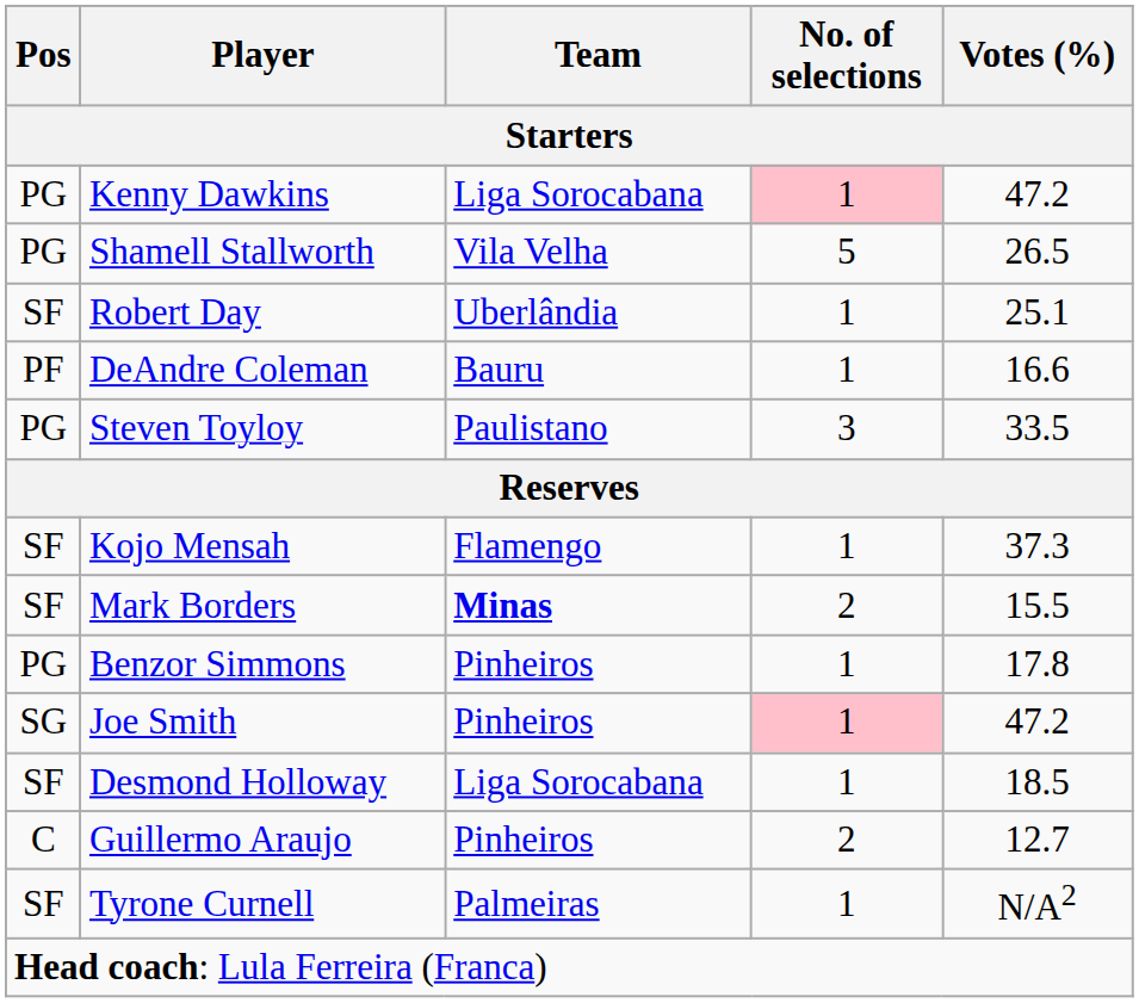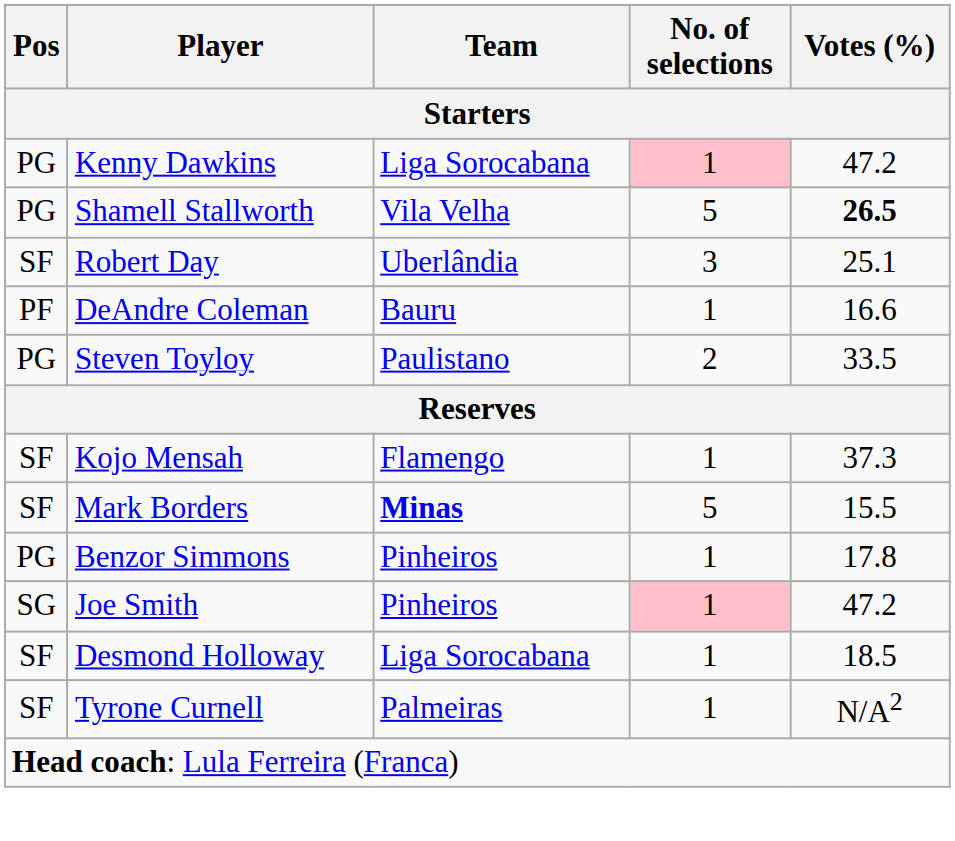 <table class="wikitable" style="text-align:center">
 <tr>
 <th scope="col" style="width:25px;">Pos</th>
 <th scope="col" style="width:150px;">Player</th>
 <th scope="col" style="width:125px;">Team</th>
 <th scope="col" style="width:75px;">No. of selections</th>
 <th scope="col" style="width:75px;">Votes (%)</th>
 </tr>
 <tr>
 <th scope="col" colspan="5">Starters</th>
 </tr>
 <tr>
 <td>PG</td>
 <td style="text-align:left"> <a href='#'>Kenny Dawkins</a></td>
 <td style="text-align:left"><a href='#'>Liga Sorocabana</a></td>
 <td style="background: pink;">1</td>
 <td>47.2</td>
 </tr>
 <tr>
 <td>PG</td>
 <td style="text-align:left"> <a href='#'>Shamell Stallworth</a></td>
 <td style="text-align:left"><a href='#'>Vila Velha</a></td>
 <td>5</td>
-<td>26.5</td>
+<td><strong>26.5</strong></td>
 </tr>
 <tr>
 <td>SF</td>
 <td style="text-align:left"> <a href='#'>Robert Day</a></td>
 <td style="text-align:left"><a href='#'>Uberlândia</a></td>
-<td>1</td>
+<td>3</td>
 <td>25.1</td>
 </tr>
 <tr>
 <td>PF</td>
 <td style="text-align:left"> <a href='#'>DeAndre Coleman</a></td>
 <td style="text-align:left"><a href='#'>Bauru</a></td>
 <td>1</td>
 <td>16.6</td>
 </tr>
 <tr>
 <td>PG</td>
 <td style="text-align:left"> <a href='#'>Steven Toyloy</a></td>
 <td style="text-align:left"><a href='#'>Paulistano</a></td>
-<td>3</td>
+<td>2</td>
 <td>33.5</td>
 </tr>
 <tr>
 <th scope="col" colspan="5">Reserves</th>
 </tr>
 <tr>
 <td>SF</td>
 <td style="text-align:left"> <a href='#'>Kojo Mensah</a></td>
 <td style="text-align:left"><a href='#'>Flamengo</a></td>
 <td>1</td>
 <td>37.3</td>
 </tr>
 <tr>
 <td>SF</td>
 <td style="text-align:left"> <a href='#'>Mark Borders</a></td>
 <td style="text-align:left"><strong><a href='#'>Minas</a></strong></td>
-<td>2</td>
+<td>5</td>
 <td>15.5</td>
 </tr>
 <tr>
 <td>PG</td>
 <td style="text-align:left"> <a href='#'>Benzor Simmons</a></td>
 <td style="text-align:left"><a href='#'>Pinheiros</a></td>
 <td>1</td>
 <td>17.8</td>
 </tr>
 <tr>
 <td>SG</td>
 <td style="text-align:left"> <a href='#'>Joe Smith</a></td>
 <td style="text-align:left"><a href='#'>Pinheiros</a></td>
 <td style="background: pink;">1</td>
 <td>47.2</td>
 </tr>
 <tr>
 <td>SF</td>
 <td style="text-align:left"> <a href='#'>Desmond Holloway</a></td>
 <td style="text-align:left"><a href='#'>Liga Sorocabana</a></td>
 <td>1</td>
 <td>18.5</td>
 </tr>
 <tr>
-<td>C</td>
-<td style="text-align:left"> <a href='#'>Guillermo Araujo</a></td>
-<td style="text-align:left"><a href='#'>Pinheiros</a></td>
-<td>2</td>
-<td>12.7</td>
-</tr>
-<tr>
 <td>SF</td>
 <td style="text-align:left"> <a href='#'>Tyrone Curnell</a></td>
 <td style="text-align:left"><a href='#'>Palmeiras</a></td>
 <td>1</td>
 <td>N/A<sup>2</sup></td>
 </tr>
 <tr>
 <td style="text-align:left" colspan="5"><strong>Head coach</strong>: <a href='#'>Lula Ferreira</a> (<a href='#'>Franca</a>)</td>
 </tr>
 </table>
